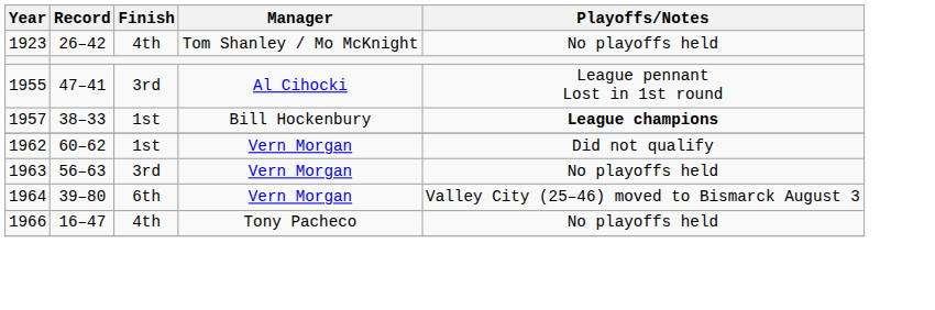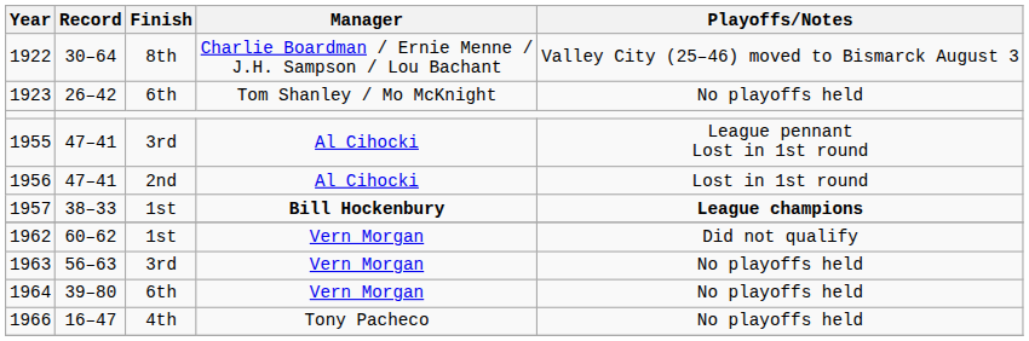 <table class="wikitable" style="text-align:center">
 <tr>
 <th>Year</th>
 <th>Record</th>
 <th>Finish</th>
 <th>Manager</th>
 <th>Playoffs/Notes</th>
 </tr>
 <tr align=center>
+<td>1922</td>
+<td>30–64</td>
+<td>8th</td>
+<td><a href='#'>Charlie Boardman</a> / Ernie Menne /<br>J.H. Sampson / Lou Bachant</td>
+<td>Valley City (25–46) moved to Bismarck August 3</td>
+</tr>
+<tr align=center>
 <td>1923</td>
 <td>26–42</td>
-<td>4th</td>
+<td>6th</td>
 <td>Tom Shanley / Mo McKnight</td>
 <td>No playoffs held</td>
 </tr>
 <tr align=center>
 <td></td>
 </tr>
 <tr align=center>
 <td>1955</td>
 <td>47–41</td>
 <td>3rd</td>
 <td><a href='#'>Al Cihocki</a></td>
 <td>League pennant<br>Lost in 1st round</td>
 </tr>
 <tr align=center>
+<td>1956</td>
+<td>47–41</td>
+<td>2nd</td>
+<td><a href='#'>Al Cihocki</a></td>
+<td>Lost in 1st round</td>
+</tr>
+<tr align=center>
 <td>1957</td>
 <td>38–33</td>
 <td>1st</td>
-<td>Bill Hockenbury</td>
+<td><strong>Bill Hockenbury</strong></td>
 <td><strong>League champions</strong></td>
 </tr>
 <tr align=center>
 </tr>
 <tr align=center>
 <td>1962</td>
 <td>60–62</td>
 <td>1st</td>
 <td><a href='#'>Vern Morgan</a></td>
 <td>Did not qualify</td>
 </tr>
 <tr align=center>
 <td>1963</td>
 <td>56–63</td>
 <td>3rd</td>
 <td><a href='#'>Vern Morgan</a></td>
 <td>No playoffs held</td>
 </tr>
 <tr align=center>
 <td>1964</td>
 <td>39–80</td>
 <td>6th</td>
 <td><a href='#'>Vern Morgan</a></td>
-<td>Valley City (25–46) moved to Bismarck August 3</td>
+<td>No playoffs held</td>
 </tr>
 <tr align=center>
 <td>1966</td>
 <td>16–47</td>
 <td>4th</td>
 <td>Tony Pacheco</td>
 <td>No playoffs held</td>
 </tr>
 <tr align=center>
 </tr>
 </table>
